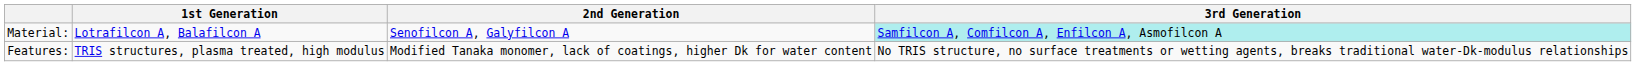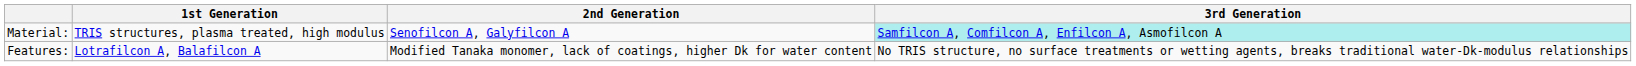 <table class="wikitable">
 <tr>
 <th></th>
 <th>1st Generation</th>
 <th>2nd Generation</th>
 <th>3rd Generation</th>
 </tr>
 <tr>
 <td>Material:</td>
-<td><a href='#'>Lotrafilcon A</a>, <a href='#'>Balafilcon A</a></td>
+<td><a href='#'>TRIS</a> structures, plasma treated, high modulus</td>
 <td><a href='#'>Senofilcon A</a>, <a href='#'>Galyfilcon A</a></td>
 <td style="background: paleturquoise;"><a href='#'>Samfilcon A</a>, <a href='#'>Comfilcon A</a>, <a href='#'>Enfilcon A</a>, Asmofilcon A</td>
 </tr>
 <tr>
 <td>Features:</td>
-<td><a href='#'>TRIS</a> structures, plasma treated, high modulus</td>
+<td><a href='#'>Lotrafilcon A</a>, <a href='#'>Balafilcon A</a></td>
 <td>Modified Tanaka monomer, lack of coatings, higher Dk for water content</td>
 <td>No TRIS structure, no surface treatments or wetting agents, breaks traditional water-Dk-modulus relationships</td>
 </tr>
 </table>
